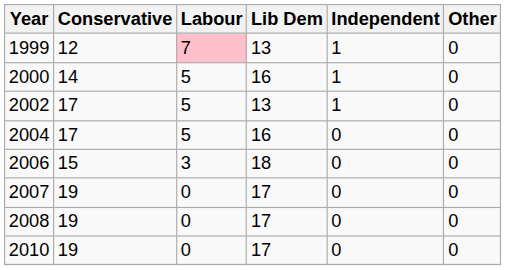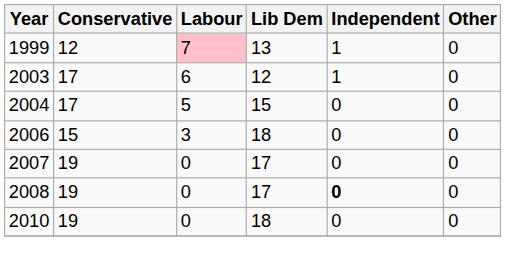 <table class="wikitable">
 <tr>
 <th>Year</th>
 <th>Conservative</th>
 <th>Labour</th>
 <th>Lib Dem</th>
 <th>Independent</th>
 <th>Other</th>
 </tr>
 <tr>
 <td>1999</td>
 <td>12</td>
 <td style="background: pink;">7</td>
 <td>13</td>
 <td>1</td>
 <td>0</td>
 </tr>
 <tr>
-<td>2000</td>
-<td>14</td>
-<td>5</td>
-<td>16</td>
-<td>1</td>
-<td>0</td>
-</tr>
-<tr>
-<td>2002</td>
+<td>2003</td>
 <td>17</td>
-<td>5</td>
-<td>13</td>
+<td>6</td>
+<td>12</td>
 <td>1</td>
 <td>0</td>
 </tr>
 <tr>
 <td>2004</td>
 <td>17</td>
 <td>5</td>
-<td>16</td>
+<td>15</td>
 <td>0</td>
 <td>0</td>
 </tr>
 <tr>
 <td>2006</td>
 <td>15</td>
 <td>3</td>
 <td>18</td>
 <td>0</td>
 <td>0</td>
 </tr>
 <tr>
 <td>2007</td>
 <td>19</td>
 <td>0</td>
 <td>17</td>
 <td>0</td>
 <td>0</td>
 </tr>
 <tr>
 <td>2008</td>
 <td>19</td>
 <td>0</td>
 <td>17</td>
-<td>0</td>
+<td><strong>0</strong></td>
 <td>0</td>
 </tr>
 <tr>
 <td>2010</td>
 <td>19</td>
 <td>0</td>
-<td>17</td>
+<td>18</td>
 <td>0</td>
 <td>0</td>
 </tr>
 <tr>
 </tr>
 </table>
